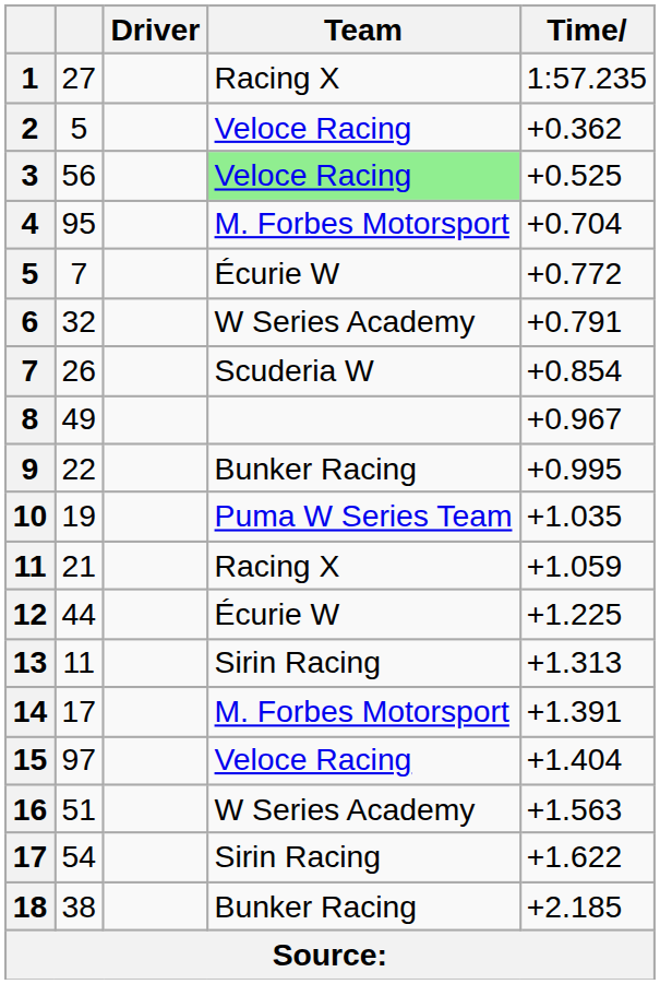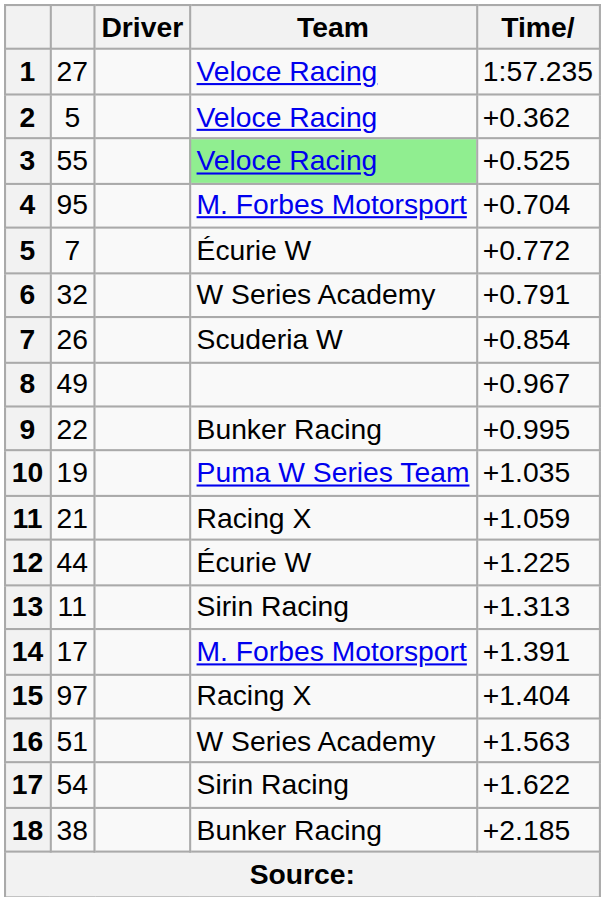 <table class="wikitable" style="font-size:85%">
 <tr>
 <th scope="col"></th>
 <th scope="col"></th>
 <th scope="col">Driver</th>
 <th scope="col">Team</th>
 <th scope="col">Time/</th>
 </tr>
 <tr>
 <th scope="row">1</th>
 <td align="center">27</td>
 <td></td>
-<td>Racing X</td>
+<td><a href='#'>Veloce Racing</a></td>
 <td>1:57.235</td>
 </tr>
 <tr>
 <th scope="row">2</th>
 <td align="center">5</td>
 <td></td>
 <td><a href='#'>Veloce Racing</a></td>
 <td>+0.362</td>
 </tr>
 <tr>
 <th scope="row">3</th>
-<td align="center">56</td>
+<td align="center">55</td>
 <td></td>
 <td style="background: lightgreen;"><a href='#'>Veloce Racing</a></td>
 <td>+0.525</td>
 </tr>
 <tr>
 <th scope="row">4</th>
 <td align="center">95</td>
 <td></td>
 <td><a href='#'>M. Forbes Motorsport</a></td>
 <td>+0.704</td>
 </tr>
 <tr>
 <th scope="row">5</th>
 <td align="center">7</td>
 <td></td>
 <td>Écurie W</td>
 <td>+0.772</td>
 </tr>
 <tr>
 <th scope="row">6</th>
 <td align="center">32</td>
 <td></td>
 <td>W Series Academy</td>
 <td>+0.791</td>
 </tr>
 <tr>
 <th scope="row">7</th>
 <td align="center">26</td>
 <td></td>
 <td>Scuderia W</td>
 <td>+0.854</td>
 </tr>
 <tr>
 <th scope="row">8</th>
 <td align="center">49</td>
 <td></td>
 <td></td>
 <td>+0.967</td>
 </tr>
 <tr>
 <th scope="row">9</th>
 <td align="center">22</td>
 <td></td>
 <td>Bunker Racing</td>
 <td>+0.995</td>
 </tr>
 <tr>
 <th scope="row">10</th>
 <td align="center">19</td>
 <td></td>
 <td><a href='#'>Puma W Series Team</a></td>
 <td>+1.035</td>
 </tr>
 <tr>
 <th scope="row">11</th>
 <td align="center">21</td>
 <td></td>
 <td>Racing X</td>
 <td>+1.059</td>
 </tr>
 <tr>
 <th scope="row">12</th>
 <td align="center">44</td>
 <td></td>
 <td>Écurie W</td>
 <td>+1.225</td>
 </tr>
 <tr>
 <th scope="row">13</th>
 <td align="center">11</td>
 <td></td>
 <td>Sirin Racing</td>
 <td>+1.313</td>
 </tr>
 <tr>
 <th scope="row">14</th>
 <td align="center">17</td>
 <td></td>
 <td><a href='#'>M. Forbes Motorsport</a></td>
 <td>+1.391</td>
 </tr>
 <tr>
 <th scope="row">15</th>
 <td align="center">97</td>
 <td></td>
-<td><a href='#'>Veloce Racing</a></td>
+<td>Racing X</td>
 <td>+1.404</td>
 </tr>
 <tr>
 <th scope="row">16</th>
 <td align="center">51</td>
 <td></td>
 <td>W Series Academy</td>
 <td>+1.563</td>
 </tr>
 <tr>
 <th scope="row">17</th>
 <td align="center">54</td>
 <td></td>
 <td>Sirin Racing</td>
 <td>+1.622</td>
 </tr>
 <tr>
 <th scope="row">18</th>
 <td align="center">38</td>
 <td></td>
 <td>Bunker Racing</td>
 <td>+2.185</td>
 </tr>
 <tr>
 <th colspan=5>Source:</th>
 </tr>
 </table>
